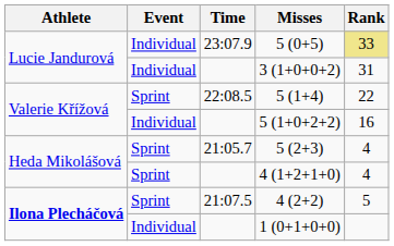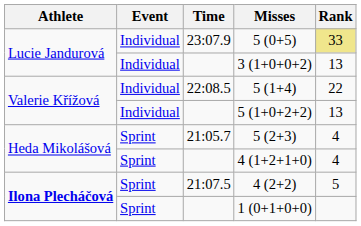 <table class="wikitable" style="font-size:90%">
 <tr>
 <th>Athlete</th>
 <th>Event</th>
 <th>Time</th>
 <th>Misses</th>
 <th>Rank</th>
 </tr>
 <tr align=center>
 <td align=left rowspan=2><a href='#'>Lucie Jandurová</a></td>
 <td align=left><a href='#'>Individual</a></td>
 <td>23:07.9</td>
 <td>5 (0+5)</td>
 <td style="background: khaki;">33</td>
 </tr>
 <tr align=center>
 <td align=left><a href='#'>Individual</a></td>
 <td></td>
 <td>3 (1+0+0+2)</td>
-<td>31</td>
+<td>13</td>
 </tr>
 <tr align=center>
 <td align=left rowspan=2><a href='#'>Valerie Křížová</a></td>
-<td align=left><a href='#'>Sprint</a></td>
+<td align=left><a href='#'>Individual</a></td>
 <td>22:08.5</td>
 <td>5 (1+4)</td>
 <td>22</td>
 </tr>
 <tr align=center>
 <td align=left><a href='#'>Individual</a></td>
 <td></td>
 <td>5 (1+0+2+2)</td>
-<td>16</td>
+<td>13</td>
 </tr>
 <tr align=center>
 <td align=left rowspan=2><a href='#'>Heda Mikolášová</a></td>
 <td align=left><a href='#'>Sprint</a></td>
 <td>21:05.7</td>
 <td>5 (2+3)</td>
 <td>4</td>
 </tr>
 <tr align=center>
 <td align=left><a href='#'>Sprint</a></td>
 <td></td>
 <td>4 (1+2+1+0)</td>
 <td>4</td>
 </tr>
 <tr align=center>
 <td align=left rowspan=2><strong><a href='#'>Ilona Plecháčová</a></strong></td>
 <td align=left><a href='#'>Sprint</a></td>
 <td>21:07.5</td>
 <td>4 (2+2)</td>
 <td>5</td>
 </tr>
 <tr align=center>
-<td align=left><a href='#'>Individual</a></td>
+<td align=left><a href='#'>Sprint</a></td>
 <td></td>
 <td>1 (0+1+0+0)</td>
 <td></td>
 </tr>
 </table>
